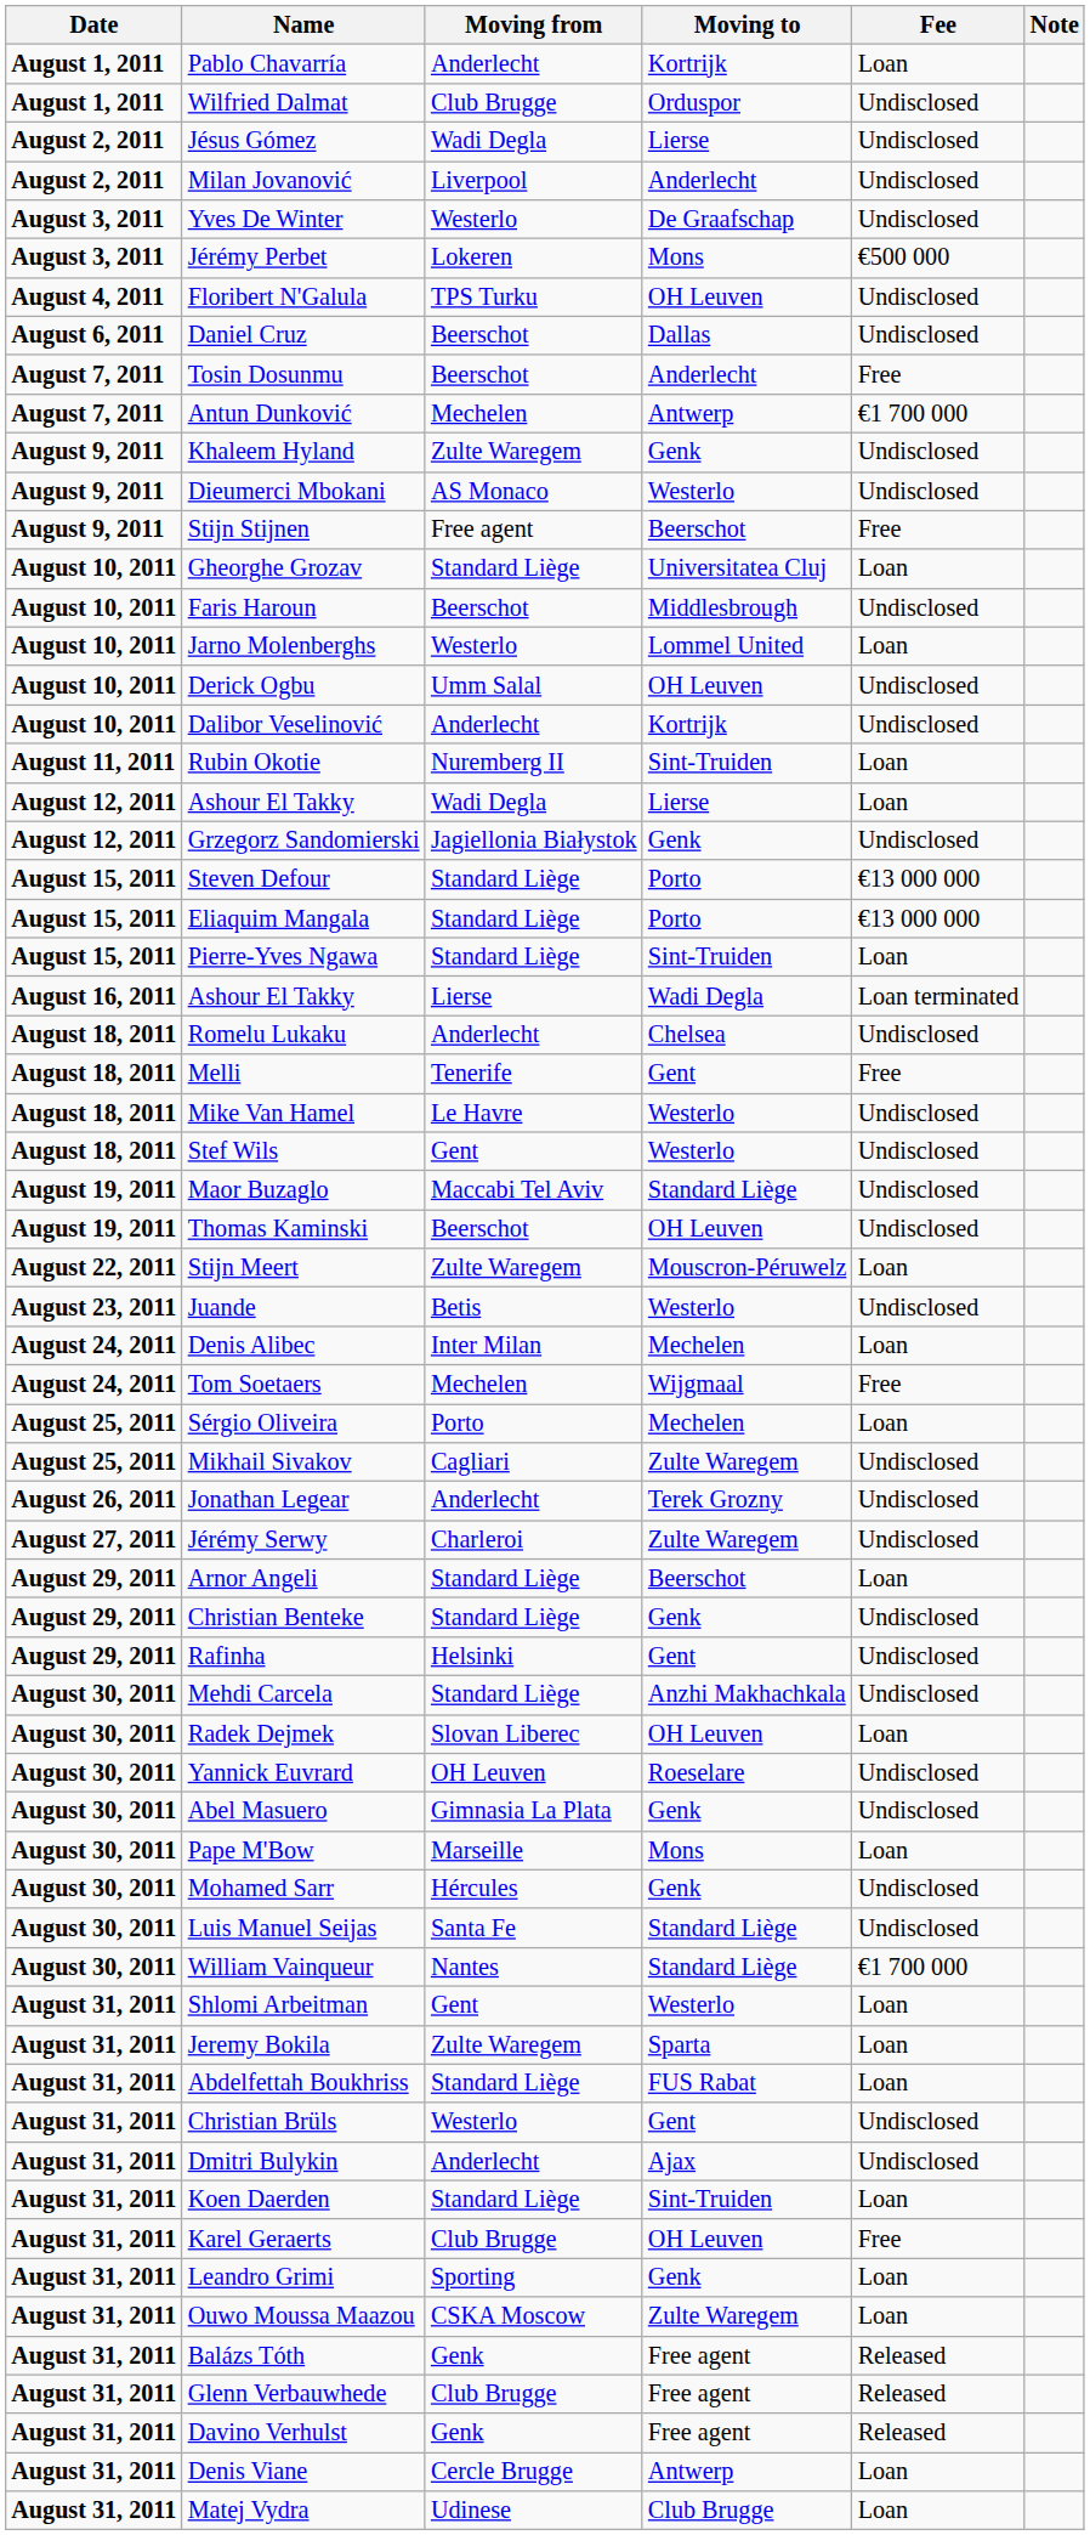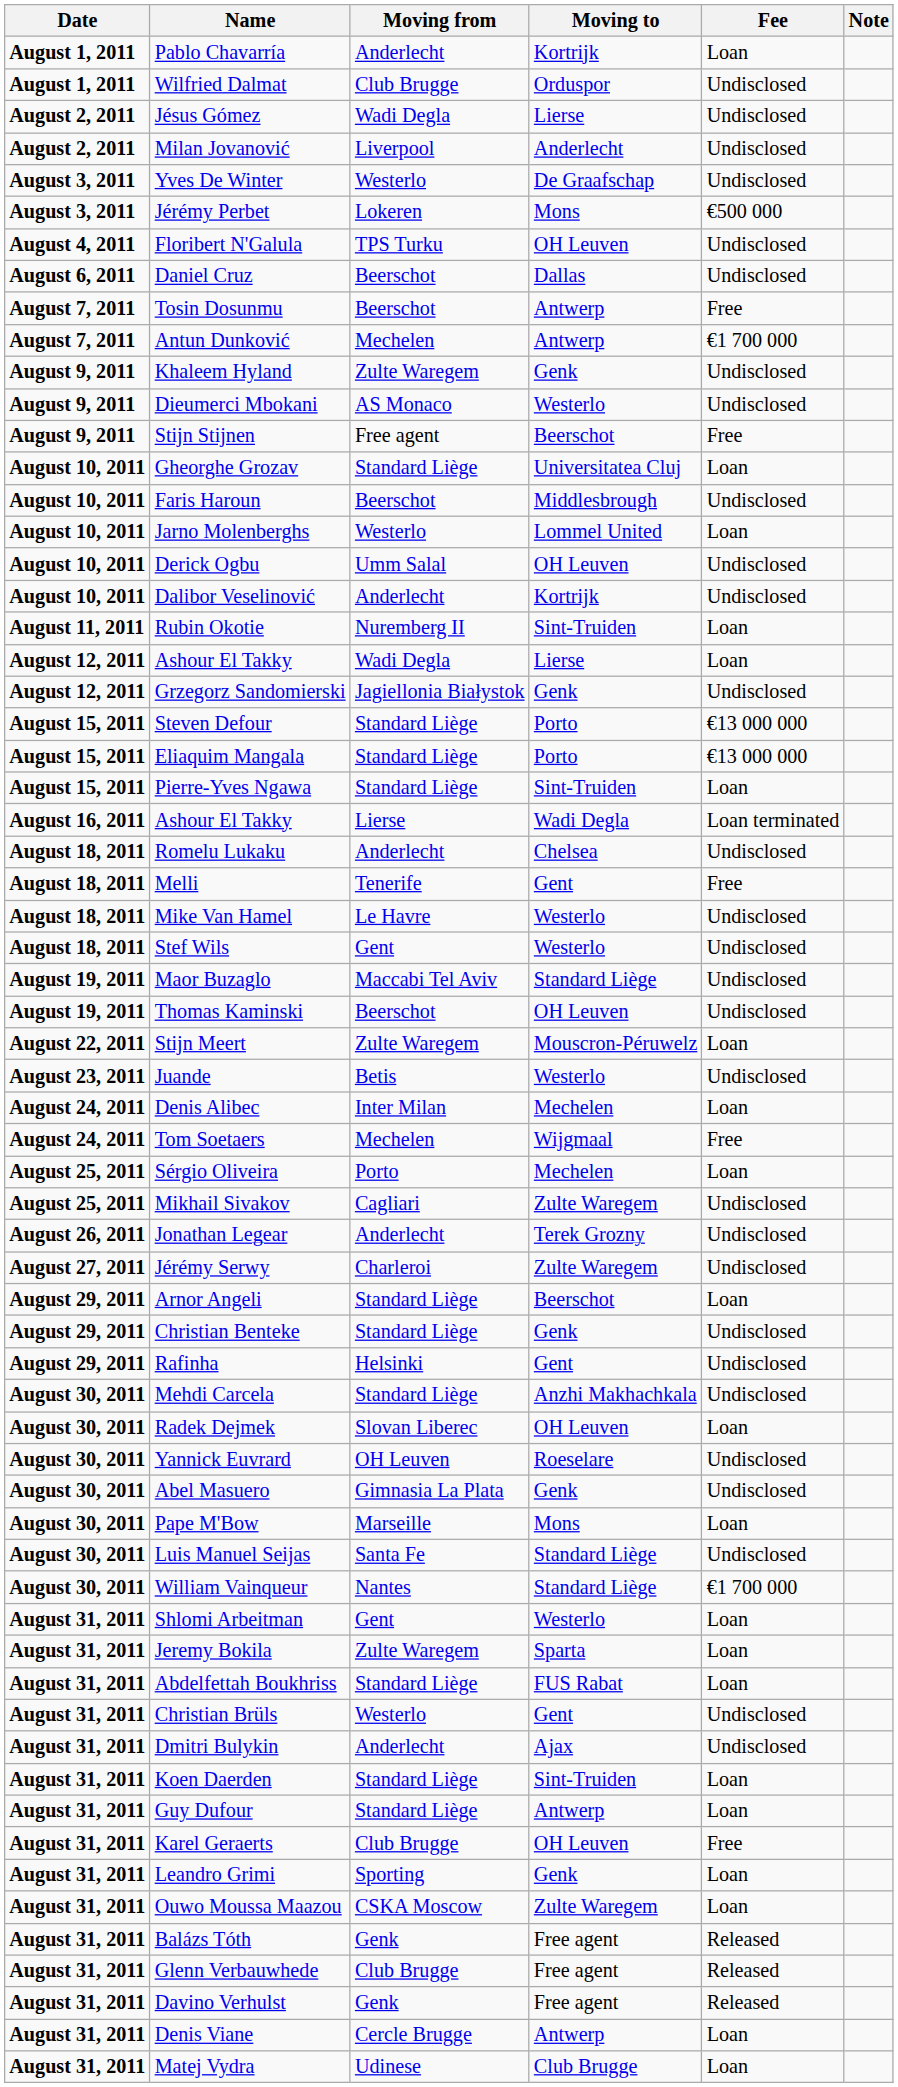 <table class="wikitable sortable">
 <tr>
 <th>Date</th>
 <th>Name</th>
 <th>Moving from</th>
 <th>Moving to</th>
 <th>Fee</th>
 <th>Note</th>
 </tr>
 <tr>
 <td><strong>August 1, 2011</strong></td>
 <td> <a href='#'>Pablo Chavarría</a></td>
 <td> <a href='#'>Anderlecht</a></td>
 <td> <a href='#'>Kortrijk</a></td>
 <td>Loan </td>
 <td align=center></td>
 </tr>
 <tr>
 <td><strong>August 1, 2011</strong></td>
 <td> <a href='#'>Wilfried Dalmat</a></td>
 <td> <a href='#'>Club Brugge</a></td>
 <td> <a href='#'>Orduspor</a></td>
 <td>Undisclosed </td>
 <td></td>
 </tr>
 <tr>
 <td><strong>August 2, 2011</strong></td>
 <td> <a href='#'>Jésus Gómez</a></td>
 <td> <a href='#'>Wadi Degla</a></td>
 <td> <a href='#'>Lierse</a></td>
 <td>Undisclosed </td>
 <td></td>
 </tr>
 <tr>
 <td><strong>August 2, 2011</strong></td>
 <td> <a href='#'>Milan Jovanović</a></td>
 <td> <a href='#'>Liverpool</a></td>
 <td> <a href='#'>Anderlecht</a></td>
 <td>Undisclosed </td>
 <td></td>
 </tr>
 <tr>
 <td><strong>August 3, 2011</strong></td>
 <td> <a href='#'>Yves De Winter</a></td>
 <td> <a href='#'>Westerlo</a></td>
 <td> <a href='#'>De Graafschap</a></td>
 <td>Undisclosed </td>
 <td></td>
 </tr>
 <tr>
 <td><strong>August 3, 2011</strong></td>
 <td> <a href='#'>Jérémy Perbet</a></td>
 <td> <a href='#'>Lokeren</a></td>
 <td> <a href='#'>Mons</a></td>
 <td>€500 000 </td>
 <td align=center></td>
 </tr>
 <tr>
 <td><strong>August 4, 2011</strong></td>
 <td> <a href='#'>Floribert N'Galula</a></td>
 <td> <a href='#'>TPS Turku</a></td>
 <td> <a href='#'>OH Leuven</a></td>
 <td>Undisclosed </td>
 <td></td>
 </tr>
 <tr>
 <td><strong>August 6, 2011</strong></td>
 <td> <a href='#'>Daniel Cruz</a></td>
 <td> <a href='#'>Beerschot</a></td>
 <td> <a href='#'>Dallas</a></td>
 <td>Undisclosed </td>
 <td align=center></td>
 </tr>
 <tr>
 <td><strong>August 7, 2011</strong></td>
 <td> <a href='#'>Tosin Dosunmu</a></td>
 <td> <a href='#'>Beerschot</a></td>
-<td> <a href='#'>Anderlecht</a></td>
+<td> <a href='#'>Antwerp</a></td>
 <td>Free </td>
 <td align=center></td>
 </tr>
 <tr>
 <td><strong>August 7, 2011</strong></td>
 <td> <a href='#'>Antun Dunković</a></td>
 <td> <a href='#'>Mechelen</a></td>
 <td> <a href='#'>Antwerp</a></td>
 <td>€1 700 000 </td>
 <td></td>
 </tr>
 <tr>
 <td><strong>August 9, 2011</strong></td>
 <td> <a href='#'>Khaleem Hyland</a></td>
 <td> <a href='#'>Zulte Waregem</a></td>
 <td> <a href='#'>Genk</a></td>
 <td>Undisclosed </td>
 <td></td>
 </tr>
 <tr>
 <td><strong>August 9, 2011</strong></td>
 <td> <a href='#'>Dieumerci Mbokani</a></td>
 <td> <a href='#'>AS Monaco</a></td>
 <td> <a href='#'>Westerlo</a></td>
 <td>Undisclosed </td>
 <td align=center></td>
 </tr>
 <tr>
 <td><strong>August 9, 2011</strong></td>
 <td> <a href='#'>Stijn Stijnen</a></td>
 <td>Free agent</td>
 <td> <a href='#'>Beerschot</a></td>
 <td>Free </td>
 <td></td>
 </tr>
 <tr>
 <td><strong>August 10, 2011</strong></td>
 <td> <a href='#'>Gheorghe Grozav</a></td>
 <td> <a href='#'>Standard Liège</a></td>
 <td> <a href='#'>Universitatea Cluj</a></td>
 <td>Loan </td>
 <td></td>
 </tr>
 <tr>
 <td><strong>August 10, 2011</strong></td>
 <td> <a href='#'>Faris Haroun</a></td>
 <td> <a href='#'>Beerschot</a></td>
 <td> <a href='#'>Middlesbrough</a></td>
 <td>Undisclosed </td>
 <td></td>
 </tr>
 <tr>
 <td><strong>August 10, 2011</strong></td>
 <td> <a href='#'>Jarno Molenberghs</a></td>
 <td> <a href='#'>Westerlo</a></td>
 <td> <a href='#'>Lommel United</a></td>
 <td>Loan </td>
 <td></td>
 </tr>
 <tr>
 <td><strong>August 10, 2011</strong></td>
 <td> <a href='#'>Derick Ogbu</a></td>
 <td> <a href='#'>Umm Salal</a></td>
 <td> <a href='#'>OH Leuven</a></td>
 <td>Undisclosed </td>
 <td></td>
 </tr>
 <tr>
 <td><strong>August 10, 2011</strong></td>
 <td> <a href='#'>Dalibor Veselinović</a></td>
 <td> <a href='#'>Anderlecht</a></td>
 <td> <a href='#'>Kortrijk</a></td>
 <td>Undisclosed </td>
 <td></td>
 </tr>
 <tr>
 <td><strong>August 11, 2011</strong></td>
 <td> <a href='#'>Rubin Okotie</a></td>
 <td> <a href='#'>Nuremberg II</a></td>
 <td> <a href='#'>Sint-Truiden</a></td>
 <td>Loan </td>
 <td align=center></td>
 </tr>
 <tr>
 <td><strong>August 12, 2011</strong></td>
 <td> <a href='#'>Ashour El Takky</a></td>
 <td> <a href='#'>Wadi Degla</a></td>
 <td> <a href='#'>Lierse</a></td>
 <td>Loan </td>
 <td align=center></td>
 </tr>
 <tr>
 <td><strong>August 12, 2011</strong></td>
 <td> <a href='#'>Grzegorz Sandomierski</a></td>
 <td> <a href='#'>Jagiellonia Białystok</a></td>
 <td> <a href='#'>Genk</a></td>
 <td>Undisclosed </td>
 <td></td>
 </tr>
 <tr>
 <td><strong>August 15, 2011</strong></td>
 <td> <a href='#'>Steven Defour</a></td>
 <td> <a href='#'>Standard Liège</a></td>
 <td> <a href='#'>Porto</a></td>
 <td>€13 000 000 </td>
 <td align=center></td>
 </tr>
 <tr>
 <td><strong>August 15, 2011</strong></td>
 <td> <a href='#'>Eliaquim Mangala</a></td>
 <td> <a href='#'>Standard Liège</a></td>
 <td> <a href='#'>Porto</a></td>
 <td>€13 000 000 </td>
 <td align=center></td>
 </tr>
 <tr>
 <td><strong>August 15, 2011</strong></td>
 <td> <a href='#'>Pierre-Yves Ngawa</a></td>
 <td> <a href='#'>Standard Liège</a></td>
 <td> <a href='#'>Sint-Truiden</a></td>
 <td>Loan </td>
 <td></td>
 </tr>
 <tr>
 <td><strong>August 16, 2011</strong></td>
 <td> <a href='#'>Ashour El Takky</a></td>
 <td> <a href='#'>Lierse</a></td>
 <td> <a href='#'>Wadi Degla</a></td>
 <td>Loan terminated </td>
 <td align=center></td>
 </tr>
 <tr>
 <td><strong>August 18, 2011</strong></td>
 <td> <a href='#'>Romelu Lukaku</a></td>
 <td> <a href='#'>Anderlecht</a></td>
 <td> <a href='#'>Chelsea</a></td>
 <td>Undisclosed </td>
 <td></td>
 </tr>
 <tr>
 <td><strong>August 18, 2011</strong></td>
 <td> <a href='#'>Melli</a></td>
 <td> <a href='#'>Tenerife</a></td>
 <td> <a href='#'>Gent</a></td>
 <td>Free </td>
 <td></td>
 </tr>
 <tr>
 <td><strong>August 18, 2011</strong></td>
 <td> <a href='#'>Mike Van Hamel</a></td>
 <td> <a href='#'>Le Havre</a></td>
 <td> <a href='#'>Westerlo</a></td>
 <td>Undisclosed </td>
 <td></td>
 </tr>
 <tr>
 <td><strong>August 18, 2011</strong></td>
 <td> <a href='#'>Stef Wils</a></td>
 <td> <a href='#'>Gent</a></td>
 <td> <a href='#'>Westerlo</a></td>
 <td>Undisclosed </td>
 <td></td>
 </tr>
 <tr>
 <td><strong>August 19, 2011</strong></td>
 <td> <a href='#'>Maor Buzaglo</a></td>
 <td> <a href='#'>Maccabi Tel Aviv</a></td>
 <td> <a href='#'>Standard Liège</a></td>
 <td>Undisclosed </td>
 <td></td>
 </tr>
 <tr>
 <td><strong>August 19, 2011</strong></td>
 <td> <a href='#'>Thomas Kaminski</a></td>
 <td> <a href='#'>Beerschot</a></td>
 <td> <a href='#'>OH Leuven</a></td>
 <td>Undisclosed </td>
 <td align=center></td>
 </tr>
 <tr>
 <td><strong>August 22, 2011</strong></td>
 <td> <a href='#'>Stijn Meert</a></td>
 <td> <a href='#'>Zulte Waregem</a></td>
 <td> <a href='#'>Mouscron-Péruwelz</a></td>
 <td>Loan </td>
 <td></td>
 </tr>
 <tr>
 <td><strong>August 23, 2011</strong></td>
 <td> <a href='#'>Juande</a></td>
 <td> <a href='#'>Betis</a></td>
 <td> <a href='#'>Westerlo</a></td>
 <td>Undisclosed </td>
 <td align=center></td>
 </tr>
 <tr>
 <td><strong>August 24, 2011</strong></td>
 <td> <a href='#'>Denis Alibec</a></td>
 <td> <a href='#'>Inter Milan</a></td>
 <td> <a href='#'>Mechelen</a></td>
 <td>Loan </td>
 <td></td>
 </tr>
 <tr>
 <td><strong>August 24, 2011</strong></td>
 <td> <a href='#'>Tom Soetaers</a></td>
 <td> <a href='#'>Mechelen</a></td>
 <td> <a href='#'>Wijgmaal</a></td>
 <td>Free </td>
 <td></td>
 </tr>
 <tr>
 <td><strong>August 25, 2011</strong></td>
 <td> <a href='#'>Sérgio Oliveira</a></td>
 <td> <a href='#'>Porto</a></td>
 <td> <a href='#'>Mechelen</a></td>
 <td>Loan </td>
 <td></td>
 </tr>
 <tr>
 <td><strong>August 25, 2011</strong></td>
 <td> <a href='#'>Mikhail Sivakov</a></td>
 <td> <a href='#'>Cagliari</a></td>
 <td> <a href='#'>Zulte Waregem</a></td>
 <td>Undisclosed </td>
 <td align=center></td>
 </tr>
 <tr>
 <td><strong>August 26, 2011</strong></td>
 <td> <a href='#'>Jonathan Legear</a></td>
 <td> <a href='#'>Anderlecht</a></td>
 <td> <a href='#'>Terek Grozny</a></td>
 <td>Undisclosed </td>
 <td></td>
 </tr>
 <tr>
 <td><strong>August 27, 2011</strong></td>
 <td> <a href='#'>Jérémy Serwy</a></td>
 <td> <a href='#'>Charleroi</a></td>
 <td> <a href='#'>Zulte Waregem</a></td>
 <td>Undisclosed </td>
 <td></td>
 </tr>
 <tr>
 <td><strong>August 29, 2011</strong></td>
 <td> <a href='#'>Arnor Angeli</a></td>
 <td> <a href='#'>Standard Liège</a></td>
 <td> <a href='#'>Beerschot</a></td>
 <td>Loan </td>
 <td></td>
 </tr>
 <tr>
 <td><strong>August 29, 2011</strong></td>
 <td> <a href='#'>Christian Benteke</a></td>
 <td> <a href='#'>Standard Liège</a></td>
 <td> <a href='#'>Genk</a></td>
 <td>Undisclosed </td>
 <td></td>
 </tr>
 <tr>
 <td><strong>August 29, 2011</strong></td>
 <td> <a href='#'>Rafinha</a></td>
 <td> <a href='#'>Helsinki</a></td>
 <td> <a href='#'>Gent</a></td>
 <td>Undisclosed </td>
 <td></td>
 </tr>
 <tr>
 <td><strong>August 30, 2011</strong></td>
 <td> <a href='#'>Mehdi Carcela</a></td>
 <td> <a href='#'>Standard Liège</a></td>
 <td> <a href='#'>Anzhi Makhachkala</a></td>
 <td>Undisclosed </td>
 <td></td>
 </tr>
 <tr>
 <td><strong>August 30, 2011</strong></td>
 <td> <a href='#'>Radek Dejmek</a></td>
 <td> <a href='#'>Slovan Liberec</a></td>
 <td> <a href='#'>OH Leuven</a></td>
 <td>Loan </td>
 <td></td>
 </tr>
 <tr>
 <td><strong>August 30, 2011</strong></td>
 <td> <a href='#'>Yannick Euvrard</a></td>
 <td> <a href='#'>OH Leuven</a></td>
 <td> <a href='#'>Roeselare</a></td>
 <td>Undisclosed </td>
 <td></td>
 </tr>
 <tr>
 <td><strong>August 30, 2011</strong></td>
 <td> <a href='#'>Abel Masuero</a></td>
 <td> <a href='#'>Gimnasia La Plata</a></td>
 <td> <a href='#'>Genk</a></td>
 <td>Undisclosed </td>
 <td></td>
 </tr>
 <tr>
 <td><strong>August 30, 2011</strong></td>
 <td> <a href='#'>Pape M'Bow</a></td>
 <td> <a href='#'>Marseille</a></td>
 <td> <a href='#'>Mons</a></td>
 <td>Loan </td>
 <td></td>
 </tr>
 <tr>
 <td><strong>August 30, 2011</strong></td>
-<td> <a href='#'>Mohamed Sarr</a></td>
-<td> <a href='#'>Hércules</a></td>
-<td> <a href='#'>Genk</a></td>
-<td>Undisclosed </td>
-<td></td>
-</tr>
-<tr>
-<td><strong>August 30, 2011</strong></td>
 <td> <a href='#'>Luis Manuel Seijas</a></td>
 <td> <a href='#'>Santa Fe</a></td>
 <td> <a href='#'>Standard Liège</a></td>
 <td>Undisclosed </td>
 <td></td>
 </tr>
 <tr>
 <td><strong>August 30, 2011</strong></td>
 <td> <a href='#'>William Vainqueur</a></td>
 <td> <a href='#'>Nantes</a></td>
 <td> <a href='#'>Standard Liège</a></td>
 <td>€1 700 000 </td>
 <td></td>
 </tr>
 <tr>
 <td><strong>August 31, 2011</strong></td>
 <td> <a href='#'>Shlomi Arbeitman</a></td>
 <td> <a href='#'>Gent</a></td>
 <td> <a href='#'>Westerlo</a></td>
 <td>Loan </td>
 <td></td>
 </tr>
 <tr>
 <td><strong>August 31, 2011</strong></td>
 <td> <a href='#'>Jeremy Bokila</a></td>
 <td> <a href='#'>Zulte Waregem</a></td>
 <td> <a href='#'>Sparta</a></td>
 <td>Loan </td>
 <td></td>
 </tr>
 <tr>
 <td><strong>August 31, 2011</strong></td>
 <td> <a href='#'>Abdelfettah Boukhriss</a></td>
 <td> <a href='#'>Standard Liège</a></td>
 <td> <a href='#'>FUS Rabat</a></td>
 <td>Loan </td>
 <td></td>
 </tr>
 <tr>
 <td><strong>August 31, 2011</strong></td>
 <td> <a href='#'>Christian Brüls</a></td>
 <td> <a href='#'>Westerlo</a></td>
 <td> <a href='#'>Gent</a></td>
 <td>Undisclosed </td>
 <td></td>
 </tr>
 <tr>
 <td><strong>August 31, 2011</strong></td>
 <td> <a href='#'>Dmitri Bulykin</a></td>
 <td> <a href='#'>Anderlecht</a></td>
 <td> <a href='#'>Ajax</a></td>
 <td>Undisclosed </td>
 <td></td>
 </tr>
 <tr>
 <td><strong>August 31, 2011</strong></td>
 <td> <a href='#'>Koen Daerden</a></td>
 <td> <a href='#'>Standard Liège</a></td>
 <td> <a href='#'>Sint-Truiden</a></td>
+<td>Loan </td>
+<td></td>
+</tr>
+<tr>
+<td><strong>August 31, 2011</strong></td>
+<td> <a href='#'>Guy Dufour</a></td>
+<td> <a href='#'>Standard Liège</a></td>
+<td> <a href='#'>Antwerp</a></td>
 <td>Loan </td>
 <td></td>
 </tr>
 <tr>
 <td><strong>August 31, 2011</strong></td>
 <td> <a href='#'>Karel Geraerts</a></td>
 <td> <a href='#'>Club Brugge</a></td>
 <td> <a href='#'>OH Leuven</a></td>
 <td>Free </td>
 <td></td>
 </tr>
 <tr>
 <td><strong>August 31, 2011</strong></td>
 <td> <a href='#'>Leandro Grimi</a></td>
 <td> <a href='#'>Sporting</a></td>
 <td> <a href='#'>Genk</a></td>
 <td>Loan </td>
 <td></td>
 </tr>
 <tr>
 <td><strong>August 31, 2011</strong></td>
 <td> <a href='#'>Ouwo Moussa Maazou</a></td>
 <td> <a href='#'>CSKA Moscow</a></td>
 <td> <a href='#'>Zulte Waregem</a></td>
 <td>Loan </td>
 <td></td>
 </tr>
 <tr>
 <td><strong>August 31, 2011</strong></td>
 <td> <a href='#'>Balázs Tóth</a></td>
 <td> <a href='#'>Genk</a></td>
 <td>Free agent</td>
 <td>Released </td>
 <td></td>
 </tr>
 <tr>
 <td><strong>August 31, 2011</strong></td>
 <td> <a href='#'>Glenn Verbauwhede</a></td>
 <td> <a href='#'>Club Brugge</a></td>
 <td>Free agent</td>
 <td>Released </td>
 <td></td>
 </tr>
 <tr>
 <td><strong>August 31, 2011</strong></td>
 <td> <a href='#'>Davino Verhulst</a></td>
 <td> <a href='#'>Genk</a></td>
 <td>Free agent</td>
 <td>Released </td>
 <td></td>
 </tr>
 <tr>
 <td><strong>August 31, 2011</strong></td>
 <td> <a href='#'>Denis Viane</a></td>
 <td> <a href='#'>Cercle Brugge</a></td>
 <td> <a href='#'>Antwerp</a></td>
 <td>Loan </td>
 <td></td>
 </tr>
 <tr>
 <td><strong>August 31, 2011</strong></td>
 <td> <a href='#'>Matej Vydra</a></td>
 <td> <a href='#'>Udinese</a></td>
 <td> <a href='#'>Club Brugge</a></td>
 <td>Loan </td>
 <td></td>
 </tr>
 </table>
